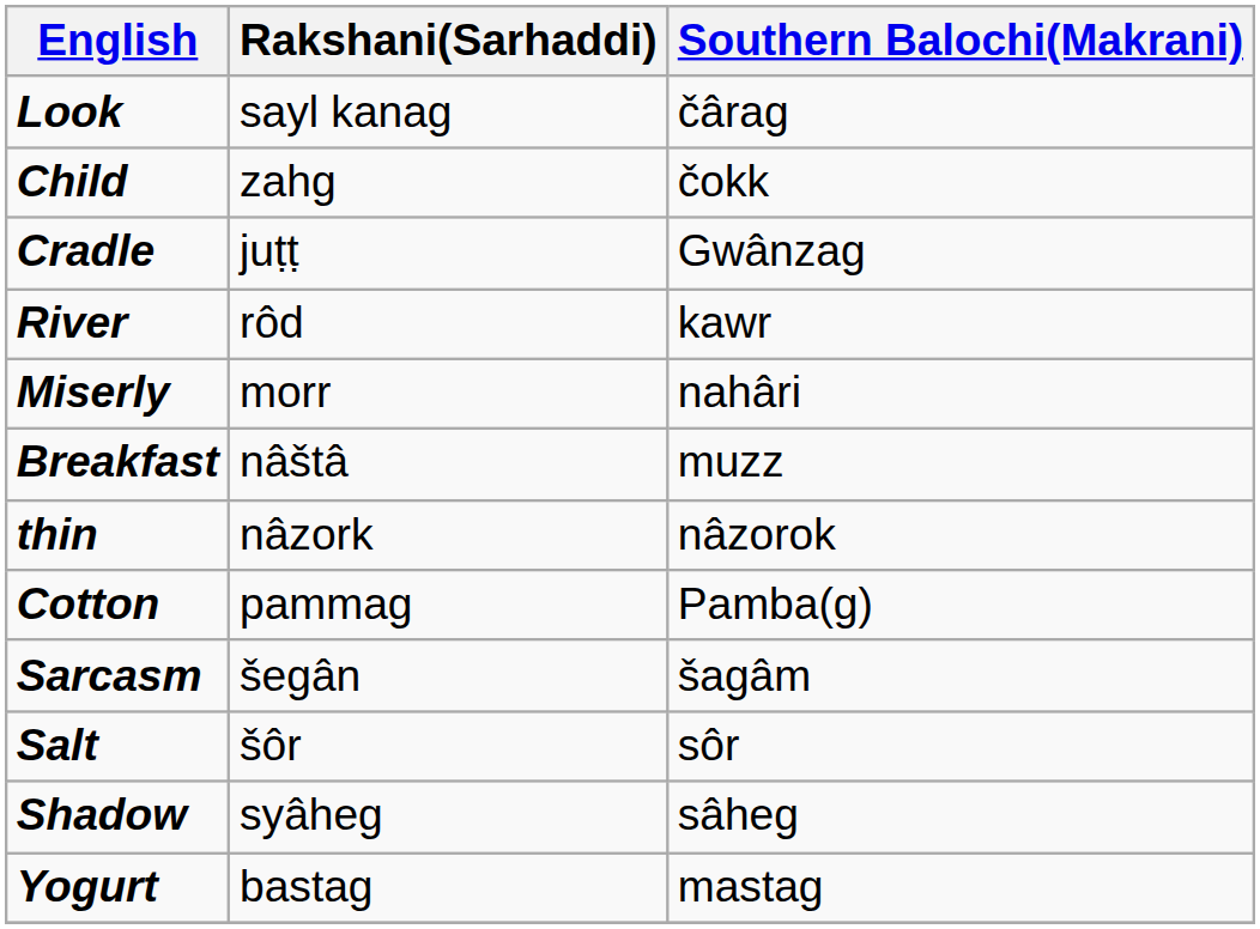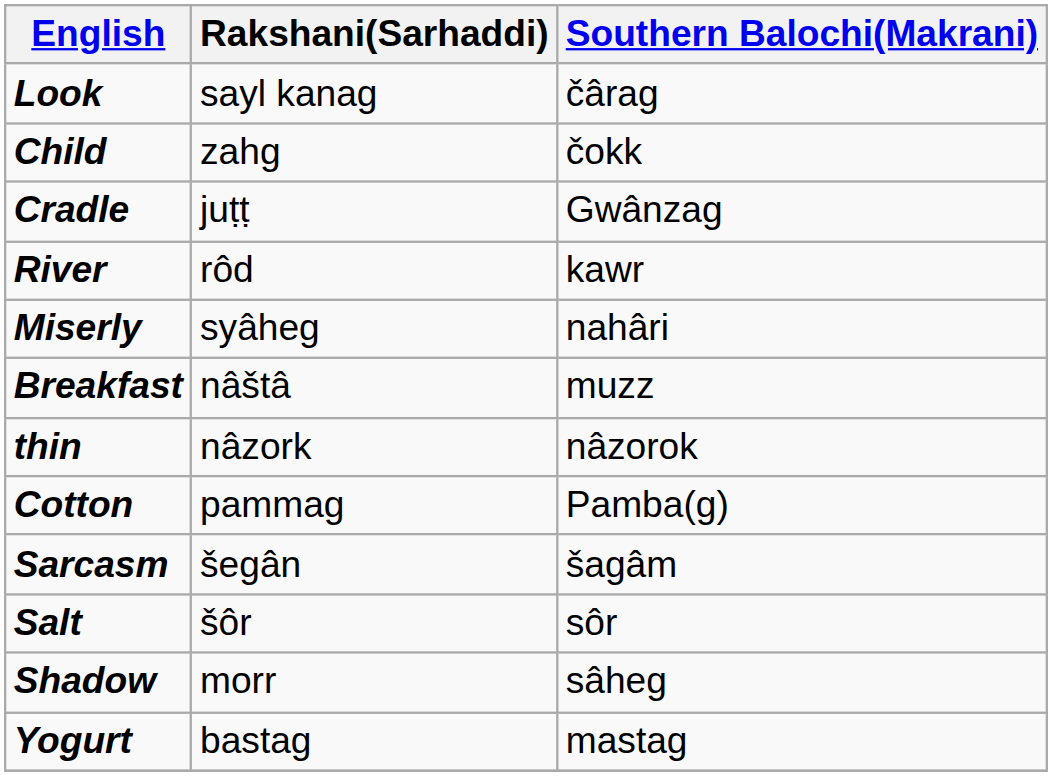 <table class="wikitable" style="font-size: 100%">
 <tr>
 <th><a href='#'>English</a></th>
 <th>Rakshani(Sarhaddi)</th>
 <th><a href='#'>Southern Balochi(Makrani)</a></th>
 </tr>
 <tr>
 <td><strong><em>Look</em></strong></td>
 <td>sayl kanag</td>
 <td>čârag</td>
 </tr>
 <tr>
 <td><strong><em>Child</em></strong></td>
 <td>zahg</td>
 <td>čokk</td>
 </tr>
 <tr>
 <td><strong><em>Cradle</em></strong></td>
 <td>juṭṭ</td>
 <td>Gwânzag</td>
 </tr>
 <tr>
 <td><strong><em>River</em></strong></td>
 <td>rôd</td>
 <td>kawr</td>
 </tr>
 <tr>
 <td><strong><em>Miserly</em></strong></td>
-<td>morr</td>
+<td>syâheg</td>
 <td>nahâri</td>
 </tr>
 <tr>
 <td><strong><em>Breakfast</em></strong></td>
 <td>nâštâ</td>
 <td>muzz</td>
 </tr>
 <tr>
 <td><strong><em>thin</em></strong></td>
 <td>nâzork</td>
 <td>nâzorok</td>
 </tr>
 <tr>
 <td><strong><em>Cotton</em></strong></td>
 <td>pammag</td>
 <td>Pamba(g)</td>
 </tr>
 <tr>
 <td><strong><em>Sarcasm</em></strong></td>
 <td>šegân</td>
 <td>šagâm</td>
 </tr>
 <tr>
 <td><strong><em>Salt</em></strong></td>
 <td>šôr</td>
 <td>sôr</td>
 </tr>
 <tr>
 <td><strong><em>Shadow</em></strong></td>
-<td>syâheg</td>
+<td>morr</td>
 <td>sâheg</td>
 </tr>
 <tr>
 <td><strong><em>Yogurt</em></strong></td>
 <td>bastag</td>
 <td>mastag</td>
 </tr>
 <tr>
 </tr>
 </table>
